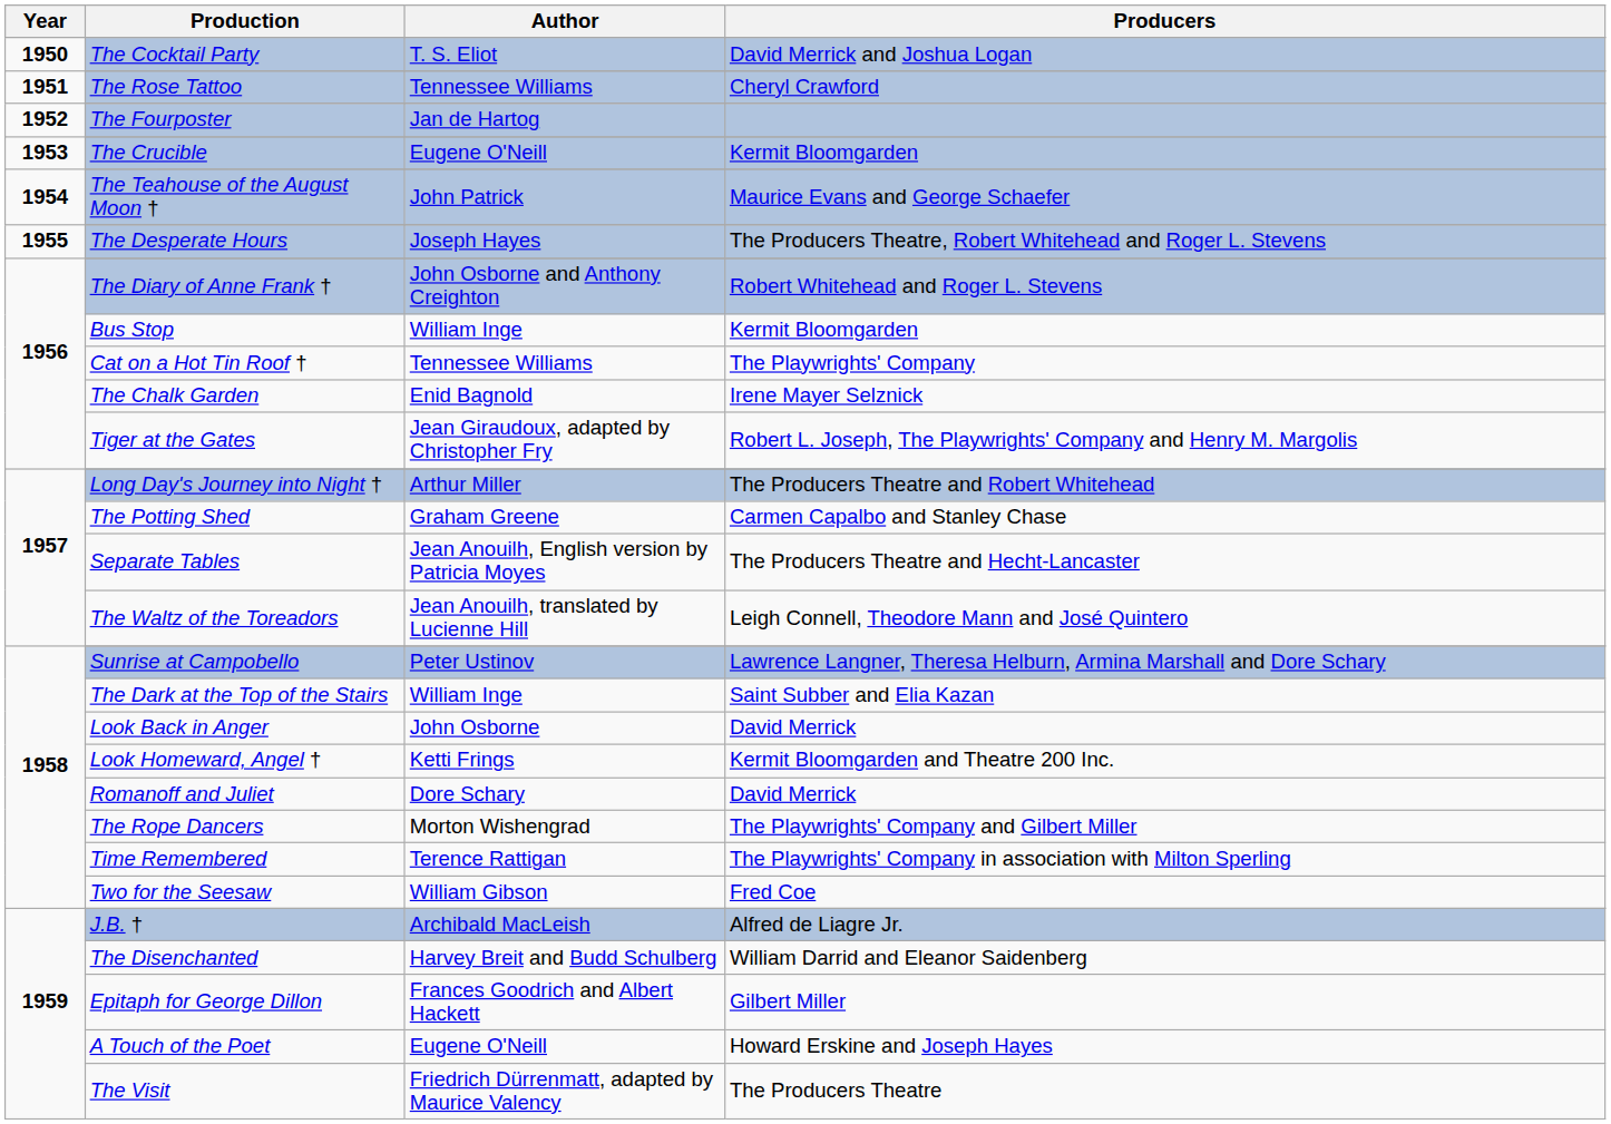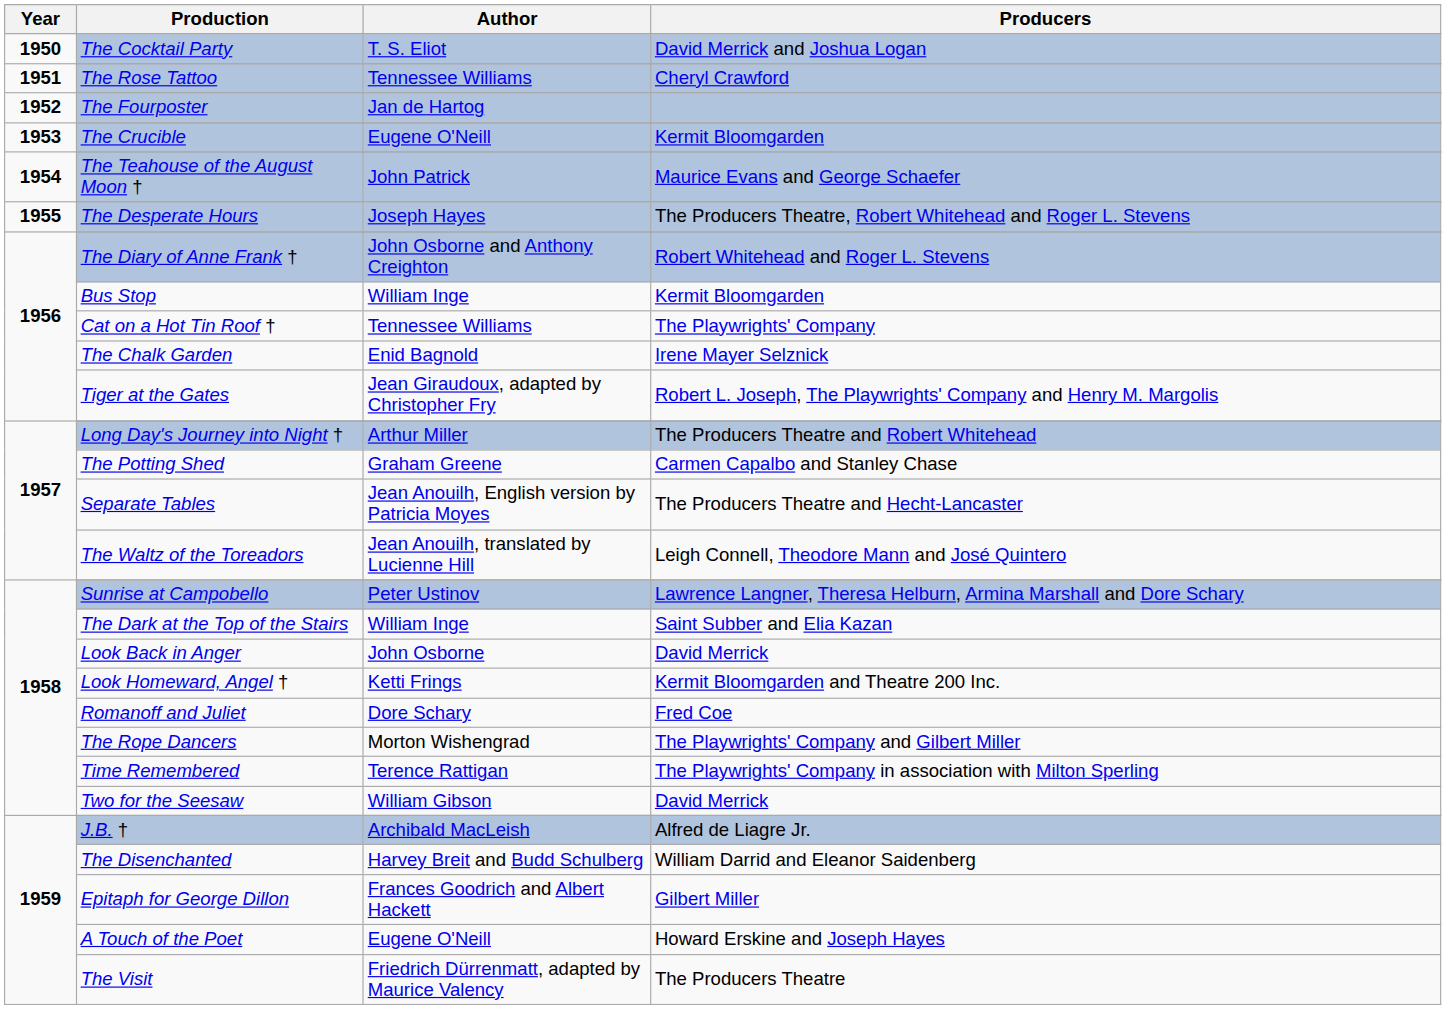 <table class="wikitable" style="width:98%;">
 <tr style="background:#bebebe;">
 <th style="width:5%;">Year</th>
 <th style="width:20%;">Production</th>
 <th style="width:20%;">Author</th>
 <th style="width:55%;">Producers</th>
 </tr>
 <tr>
 <td rowspan="2" align="center"><strong>1950</strong><br></td>
 </tr>
 <tr style="background:#B0C4DE">
 <td><em><a href='#'>The Cocktail Party</a></em></td>
 <td><a href='#'>T. S. Eliot</a></td>
 <td><a href='#'>David Merrick</a> and <a href='#'>Joshua Logan</a></td>
 </tr>
 <tr>
 <td rowspan="2" align="center"><strong>1951</strong><br></td>
 </tr>
 <tr style="background:#B0C4DE">
 <td><em><a href='#'>The Rose Tattoo</a></em></td>
 <td><a href='#'>Tennessee Williams</a></td>
 <td><a href='#'>Cheryl Crawford</a></td>
 </tr>
 <tr>
 <td rowspan="2" align="center"><strong>1952</strong><br></td>
 </tr>
 <tr style="background:#B0C4DE">
 <td><em><a href='#'>The Fourposter</a></em></td>
 <td><a href='#'>Jan de Hartog</a></td>
 <td></td>
 </tr>
 <tr>
 <td rowspan="2" align="center"><strong>1953</strong><br></td>
 </tr>
 <tr style="background:#B0C4DE">
 <td><em><a href='#'>The Crucible</a></em></td>
 <td><a href='#'>Eugene O'Neill</a></td>
 <td><a href='#'>Kermit Bloomgarden</a></td>
 </tr>
 <tr>
 <td rowspan="2" align="center"><strong>1954</strong><br></td>
 </tr>
 <tr style="background:#B0C4DE">
 <td><em><a href='#'>The Teahouse of the August Moon</a></em> †</td>
 <td><a href='#'>John Patrick</a></td>
 <td><a href='#'>Maurice Evans</a> and <a href='#'>George Schaefer</a></td>
 </tr>
 <tr>
 <td rowspan="2" align="center"><strong>1955</strong><br></td>
 </tr>
 <tr style="background:#B0C4DE">
 <td><em><a href='#'>The Desperate Hours</a></em></td>
 <td><a href='#'>Joseph Hayes</a></td>
 <td>The Producers Theatre, <a href='#'>Robert Whitehead</a> and <a href='#'>Roger L. Stevens</a></td>
 </tr>
 <tr>
 <td rowspan="6" align="center"><strong>1956</strong><br><br></td>
 </tr>
 <tr style="background:#B0C4DE">
 <td><em><a href='#'>The Diary of Anne Frank</a></em> †</td>
 <td><a href='#'>John Osborne</a> and <a href='#'>Anthony Creighton</a></td>
 <td><a href='#'>Robert Whitehead</a> and <a href='#'>Roger L. Stevens</a></td>
 </tr>
 <tr>
 <td><em><a href='#'>Bus Stop</a></em></td>
 <td><a href='#'>William Inge</a></td>
 <td><a href='#'>Kermit Bloomgarden</a></td>
 </tr>
 <tr>
 <td><em><a href='#'>Cat on a Hot Tin Roof</a></em> †</td>
 <td><a href='#'>Tennessee Williams</a></td>
 <td><a href='#'>The Playwrights' Company</a></td>
 </tr>
 <tr>
 <td><em><a href='#'>The Chalk Garden</a></em></td>
 <td><a href='#'>Enid Bagnold</a></td>
 <td><a href='#'>Irene Mayer Selznick</a></td>
 </tr>
 <tr>
 <td><em><a href='#'>Tiger at the Gates</a></em></td>
 <td><a href='#'>Jean Giraudoux</a>, adapted by <a href='#'>Christopher Fry</a></td>
 <td><a href='#'>Robert L. Joseph</a>, <a href='#'>The Playwrights' Company</a> and <a href='#'>Henry M. Margolis</a></td>
 </tr>
 <tr>
 <td rowspan="5" align="center"><strong>1957</strong><br><br></td>
 </tr>
 <tr style="background:#B0C4DE">
 <td><em><a href='#'>Long Day's Journey into Night</a></em> †</td>
 <td><a href='#'>Arthur Miller</a></td>
 <td>The Producers Theatre and <a href='#'>Robert Whitehead</a></td>
 </tr>
 <tr>
 <td><em><a href='#'>The Potting Shed</a></em></td>
 <td><a href='#'>Graham Greene</a></td>
 <td><a href='#'>Carmen Capalbo</a> and Stanley Chase</td>
 </tr>
 <tr>
 <td><em><a href='#'>Separate Tables</a></em></td>
 <td><a href='#'>Jean Anouilh</a>, English version by <a href='#'>Patricia Moyes</a></td>
 <td>The Producers Theatre and <a href='#'>Hecht-Lancaster</a></td>
 </tr>
 <tr>
 <td><em><a href='#'>The Waltz of the Toreadors</a></em></td>
 <td><a href='#'>Jean Anouilh</a>, translated by <a href='#'>Lucienne Hill</a></td>
 <td>Leigh Connell, <a href='#'>Theodore Mann</a> and <a href='#'>José Quintero</a></td>
 </tr>
 <tr>
 <td rowspan="9" align="center"><strong>1958</strong><br><br></td>
 </tr>
 <tr style="background:#B0C4DE">
 <td><em><a href='#'>Sunrise at Campobello</a></em></td>
 <td><a href='#'>Peter Ustinov</a></td>
 <td><a href='#'>Lawrence Langner</a>, <a href='#'>Theresa Helburn</a>, <a href='#'>Armina Marshall</a> and <a href='#'>Dore Schary</a></td>
 </tr>
 <tr>
 <td><em><a href='#'>The Dark at the Top of the Stairs</a></em></td>
 <td><a href='#'>William Inge</a></td>
 <td><a href='#'>Saint Subber</a> and <a href='#'>Elia Kazan</a></td>
 </tr>
 <tr>
 <td><em><a href='#'>Look Back in Anger</a></em></td>
 <td><a href='#'>John Osborne</a></td>
 <td><a href='#'>David Merrick</a></td>
 </tr>
 <tr>
 <td><em><a href='#'>Look Homeward, Angel</a></em> †</td>
 <td><a href='#'>Ketti Frings</a></td>
 <td><a href='#'>Kermit Bloomgarden</a> and Theatre 200 Inc.</td>
 </tr>
 <tr>
 <td><em><a href='#'>Romanoff and Juliet</a></em></td>
 <td><a href='#'>Dore Schary</a></td>
-<td><a href='#'>David Merrick</a></td>
+<td><a href='#'>Fred Coe</a></td>
 </tr>
 <tr>
 <td><em><a href='#'>The Rope Dancers</a></em></td>
 <td>Morton Wishengrad</td>
 <td><a href='#'>The Playwrights' Company</a> and <a href='#'>Gilbert Miller</a></td>
 </tr>
 <tr>
 <td><em><a href='#'>Time Remembered</a></em></td>
 <td><a href='#'>Terence Rattigan</a></td>
 <td><a href='#'>The Playwrights' Company</a> in association with <a href='#'>Milton Sperling</a></td>
 </tr>
 <tr>
 <td><em><a href='#'>Two for the Seesaw</a></em></td>
 <td><a href='#'>William Gibson</a></td>
-<td><a href='#'>Fred Coe</a></td>
+<td><a href='#'>David Merrick</a></td>
 </tr>
 <tr>
 <td rowspan="6" align="center"><strong>1959</strong><br><br></td>
 </tr>
 <tr style="background:#B0C4DE">
 <td><em><a href='#'>J.B.</a></em> †</td>
 <td><a href='#'>Archibald MacLeish</a></td>
 <td>Alfred de Liagre Jr.</td>
 </tr>
 <tr>
 <td><em><a href='#'>The Disenchanted</a></em></td>
 <td><a href='#'>Harvey Breit</a> and <a href='#'>Budd Schulberg</a></td>
 <td>William Darrid and Eleanor Saidenberg</td>
 </tr>
 <tr>
 <td><em><a href='#'>Epitaph for George Dillon</a></em></td>
 <td><a href='#'>Frances Goodrich</a> and <a href='#'>Albert Hackett</a></td>
 <td><a href='#'>Gilbert Miller</a></td>
 </tr>
 <tr>
 <td><em><a href='#'>A Touch of the Poet</a></em></td>
 <td><a href='#'>Eugene O'Neill</a></td>
 <td>Howard Erskine and <a href='#'>Joseph Hayes</a></td>
 </tr>
 <tr>
 <td><em><a href='#'>The Visit</a></em></td>
 <td><a href='#'>Friedrich Dürrenmatt</a>, adapted by <a href='#'>Maurice Valency</a></td>
 <td>The Producers Theatre</td>
 </tr>
 </table>
